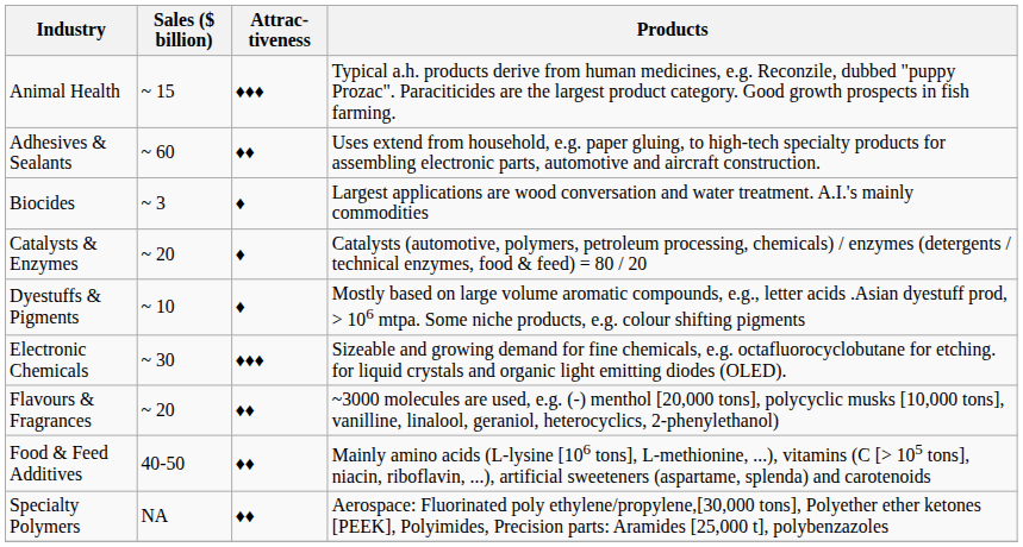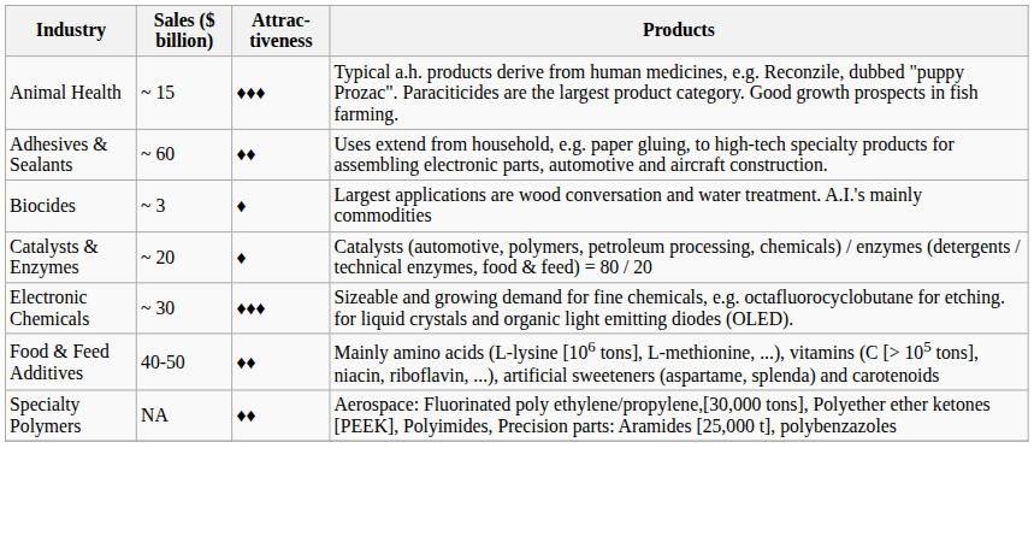 <table class=wikitable>
 <tr>
 <th>Industry</th>
 <th>Sales ($ billion)</th>
 <th>Attrac-tiveness</th>
 <th>Products</th>
 </tr>
 <tr>
 <td>Animal Health</td>
 <td>~ 15</td>
 <td>♦♦♦</td>
 <td>Typical a.h. products derive from human medicines, e.g. Reconzile, dubbed "puppy Prozac". Paraciticides are the largest product category. Good growth prospects in fish farming.</td>
 </tr>
 <tr>
 <td>Adhesives & Sealants</td>
 <td>~ 60</td>
 <td>♦♦</td>
 <td>Uses extend from household, e.g. paper gluing, to high-tech specialty products for assembling electronic parts, automotive and aircraft construction.</td>
 </tr>
 <tr>
 <td>Biocides</td>
 <td>~ 3</td>
 <td>♦</td>
 <td>Largest applications are wood conversation and water treatment. A.I.'s mainly commodities</td>
 </tr>
 <tr>
 <td>Catalysts & Enzymes</td>
 <td>~ 20</td>
 <td>♦</td>
 <td>Catalysts (automotive, polymers, petroleum processing, chemicals) / enzymes (detergents / technical enzymes, food & feed) = 80 / 20</td>
 </tr>
 <tr>
-<td>Dyestuffs & Pigments</td>
-<td>~ 10</td>
-<td>♦</td>
-<td>Mostly based on large volume aromatic compounds, e.g., letter acids .Asian dyestuff prod, > 10<sup>6</sup> mtpa. Some niche products, e.g. colour shifting pigments</td>
-</tr>
-<tr>
 <td>Electronic Chemicals</td>
 <td>~ 30</td>
 <td>♦♦♦</td>
 <td>Sizeable and growing demand for fine chemicals, e.g. octafluorocyclobutane for etching. for liquid crystals and organic light emitting diodes (OLED).</td>
-</tr>
-<tr>
-<td>Flavours & Fragrances</td>
-<td>~ 20</td>
-<td>♦♦</td>
-<td>~3000 molecules are used, e.g. (-) menthol [20,000 tons], polycyclic musks [10,000 tons], vanilline, linalool, geraniol,  heterocyclics, 2-phenylethanol)</td>
 </tr>
 <tr>
 <td>Food & Feed Additives</td>
 <td>40-50</td>
 <td>♦♦</td>
 <td>Mainly amino acids (L-lysine [10<sup>6</sup> tons], L-methionine, ...), vitamins (C [> 10<sup>5</sup> tons], niacin, riboflavin, ...), artificial sweeteners (aspartame, splenda) and carotenoids</td>
 </tr>
 <tr>
 <td>Specialty Polymers</td>
 <td>NA</td>
 <td>♦♦</td>
 <td>Aerospace: Fluorinated poly ethylene/propylene,[30,000 tons], Polyether ether ketones [PEEK], Polyimides, Precision parts: Aramides [25,000 t], polybenzazoles</td>
 </tr>
 <tr>
 </tr>
 </table>
